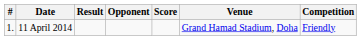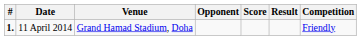 <table class="wikitable">
 <tr>
 <th>#</th>
 <th>Date</th>
-<th>Result</th>
+<th>Venue</th>
 <th>Opponent</th>
 <th>Score</th>
-<th>Venue</th>
+<th>Result</th>
 <th>Competition</th>
 </tr>
 <tr>
-<td>1.</td>
+<td><strong>1.</strong></td>
 <td>11 April 2014</td>
+<td><a href='#'>Grand Hamad Stadium</a>, <a href='#'>Doha</a></td>
 <td></td>
 <td></td>
 <td></td>
-<td><a href='#'>Grand Hamad Stadium</a>, <a href='#'>Doha</a></td>
 <td><a href='#'>Friendly</a></td>
 </tr>
 </table>
